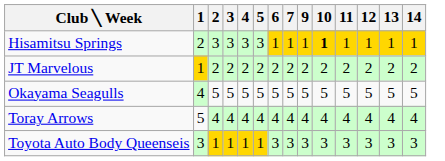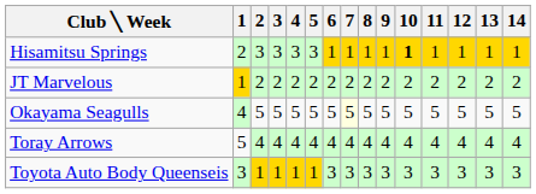 <table style="font-size: 92%; text-align: center" class="wikitable sortable">
 <tr>
 <th>Club ╲ Week</th>
 <th>1</th>
 <th>2</th>
 <th>3</th>
 <th>4</th>
 <th>5</th>
 <th>6</th>
 <th>7</th>
+<th>8</th>
 <th>9</th>
 <th>10</th>
 <th>11</th>
 <th>12</th>
 <th>13</th>
 <th>14</th>
 </tr>
 <tr>
 <td align=left><a href='#'>Hisamitsu Springs</a></td>
 <td style="background:#ccffcc;">2</td>
 <td style="background:#ccffcc;">3</td>
 <td style="background:#ccffcc;">3</td>
 <td style="background:#ccffcc;">3</td>
 <td style="background:#ccffcc;">3</td>
+<td style="background:#FFD700;">1</td>
 <td style="background:#FFD700;">1</td>
 <td style="background:#FFD700;">1</td>
 <td style="background:#FFD700;">1</td>
 <td style="background:#FFD700;"><strong>1</strong></td>
 <td style="background:#FFD700;">1</td>
 <td style="background:#FFD700;">1</td>
 <td style="background:#FFD700;">1</td>
 <td style="background:#FFD700;">1</td>
 </tr>
 <tr>
 <td align=left><a href='#'>JT Marvelous</a></td>
 <td style="background:#FFD700;">1</td>
 <td style="background:#ccffcc;">2</td>
 <td style="background:#ccffcc;">2</td>
 <td style="background:#ccffcc;">2</td>
 <td style="background:#ccffcc;">2</td>
 <td style="background:#ccffcc;">2</td>
 <td style="background:#ccffcc;">2</td>
 <td style="background:#ccffcc;">2</td>
 <td style="background:#ccffcc;">2</td>
 <td style="background:#ccffcc;">2</td>
 <td style="background:#ccffcc;">2</td>
 <td style="background:#ccffcc;">2</td>
 <td style="background:#ccffcc;">2</td>
+<td style="background:#ccffcc;">2</td>
 </tr>
 <tr>
 <td align=left><a href='#'>Okayama Seagulls</a></td>
 <td style="background:#ccffcc;">4</td>
 <td>5</td>
 <td>5</td>
 <td>5</td>
 <td>5</td>
 <td>5</td>
+<td style="background: lightyellow;">5</td>
 <td>5</td>
 <td>5</td>
 <td>5</td>
 <td>5</td>
 <td>5</td>
 <td>5</td>
 <td>5</td>
 </tr>
 <tr>
 <td align=left><a href='#'>Toray Arrows</a></td>
 <td>5</td>
+<td style="background:#ccffcc;">4</td>
 <td style="background:#ccffcc;">4</td>
 <td style="background:#ccffcc;">4</td>
 <td style="background:#ccffcc;">4</td>
 <td style="background:#ccffcc;">4</td>
 <td style="background:#ccffcc;">4</td>
 <td style="background:#ccffcc;">4</td>
 <td style="background:#ccffcc;">4</td>
 <td style="background:#ccffcc;">4</td>
 <td style="background:#ccffcc;">4</td>
 <td style="background:#ccffcc;">4</td>
 <td style="background:#ccffcc;">4</td>
 <td style="background:#ccffcc;">4</td>
 </tr>
 <tr>
 <td align=left><a href='#'>Toyota Auto Body Queenseis</a></td>
 <td style="background:#ccffcc;">3</td>
 <td style="background:#FFD700;">1</td>
 <td style="background:#FFD700;">1</td>
 <td style="background:#FFD700;">1</td>
 <td style="background:#FFD700;">1</td>
 <td style="background:#ccffcc;">3</td>
 <td style="background:#ccffcc;">3</td>
 <td style="background:#ccffcc;">3</td>
 <td style="background:#ccffcc;">3</td>
 <td style="background:#ccffcc;">3</td>
 <td style="background:#ccffcc;">3</td>
 <td style="background:#ccffcc;">3</td>
 <td style="background:#ccffcc;">3</td>
+<td style="background:#ccffcc;">3</td>
 </tr>
 </table>
